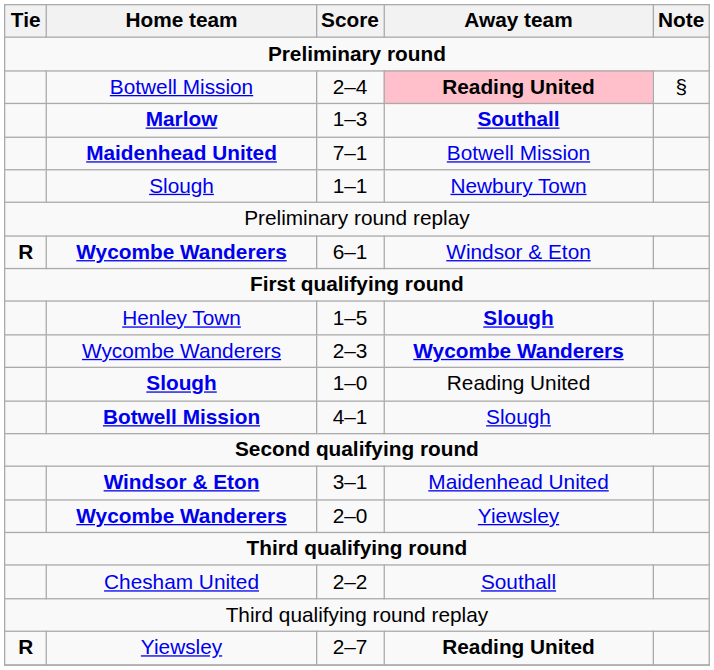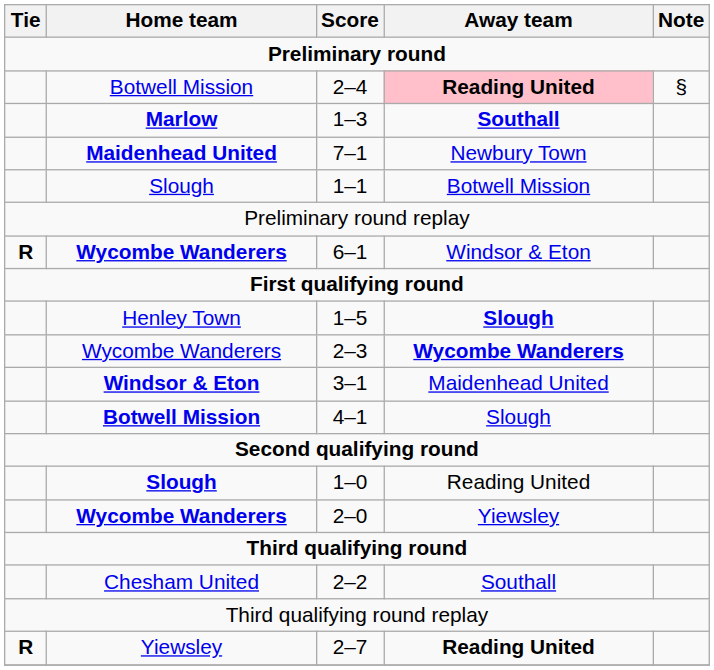 <table class="wikitable" style="text-align:center;">
 <tr>
 <th width=25>Tie</th>
 <th width=200>Home team</th>
 <th width=20>Score</th>
 <th width=200>Away team</th>
 <th width=25>Note</th>
 </tr>
 <tr>
 <td colspan="5"><strong>Preliminary round</strong></td>
 </tr>
 <tr>
 <td></td>
 <td><a href='#'>Botwell Mission</a></td>
 <td>2–4</td>
 <td style="background: pink;"><strong>Reading United</strong></td>
 <td>§</td>
 </tr>
 <tr>
 <td></td>
 <td><strong><a href='#'>Marlow</a></strong></td>
 <td>1–3</td>
 <td><strong><a href='#'>Southall</a></strong></td>
 <td></td>
 </tr>
 <tr>
 <td></td>
 <td><strong><a href='#'>Maidenhead United</a></strong></td>
 <td>7–1</td>
-<td><a href='#'>Botwell Mission</a></td>
+<td><a href='#'>Newbury Town</a></td>
 <td></td>
 </tr>
 <tr>
 <td></td>
 <td><a href='#'>Slough</a></td>
 <td>1–1</td>
-<td><a href='#'>Newbury Town</a></td>
+<td><a href='#'>Botwell Mission</a></td>
 <td></td>
 </tr>
 <tr>
 <td colspan="5">Preliminary round replay</td>
 </tr>
 <tr>
 <td><strong>R</strong></td>
 <td><strong><a href='#'>Wycombe Wanderers</a></strong></td>
 <td>6–1</td>
 <td><a href='#'>Windsor & Eton</a></td>
 <td></td>
 </tr>
 <tr>
 <td colspan="5"><strong>First qualifying round</strong></td>
 </tr>
 <tr>
 <td></td>
 <td><a href='#'>Henley Town</a></td>
 <td>1–5</td>
 <td><strong><a href='#'>Slough</a></strong></td>
 <td></td>
 </tr>
 <tr>
 <td></td>
 <td><a href='#'>Wycombe Wanderers</a></td>
 <td>2–3</td>
 <td><strong><a href='#'>Wycombe Wanderers</a></strong></td>
 <td></td>
 </tr>
 <tr>
 <td></td>
-<td><strong><a href='#'>Slough</a> </strong></td>
-<td>1–0</td>
-<td>Reading United</td>
+<td><strong><a href='#'>Windsor & Eton</a></strong></td>
+<td>3–1</td>
+<td><a href='#'>Maidenhead United</a></td>
 <td></td>
 </tr>
 <tr>
 <td></td>
 <td><strong><a href='#'>Botwell Mission</a></strong></td>
 <td>4–1</td>
 <td><a href='#'>Slough</a></td>
 <td></td>
 </tr>
 <tr>
 <td colspan="5"><strong>Second qualifying round</strong></td>
 </tr>
 <tr>
 <td></td>
-<td><strong><a href='#'>Windsor & Eton</a></strong></td>
-<td>3–1</td>
-<td><a href='#'>Maidenhead United</a></td>
+<td><strong><a href='#'>Slough</a> </strong></td>
+<td>1–0</td>
+<td>Reading United</td>
 <td></td>
 </tr>
 <tr>
 <td></td>
 <td><strong><a href='#'>Wycombe Wanderers</a></strong></td>
 <td>2–0</td>
 <td><a href='#'>Yiewsley</a></td>
 <td></td>
 </tr>
 <tr>
 <td colspan="5"><strong>Third qualifying round</strong></td>
 </tr>
 <tr>
 <td></td>
 <td><a href='#'>Chesham United</a></td>
 <td>2–2</td>
 <td><a href='#'>Southall</a></td>
 <td></td>
 </tr>
 <tr>
 <td colspan="5">Third qualifying round replay</td>
 </tr>
 <tr>
 <td><strong>R</strong></td>
 <td><a href='#'>Yiewsley</a></td>
 <td>2–7</td>
 <td><strong>Reading United</strong></td>
 <td></td>
 </tr>
 <tr>
 </tr>
 </table>
